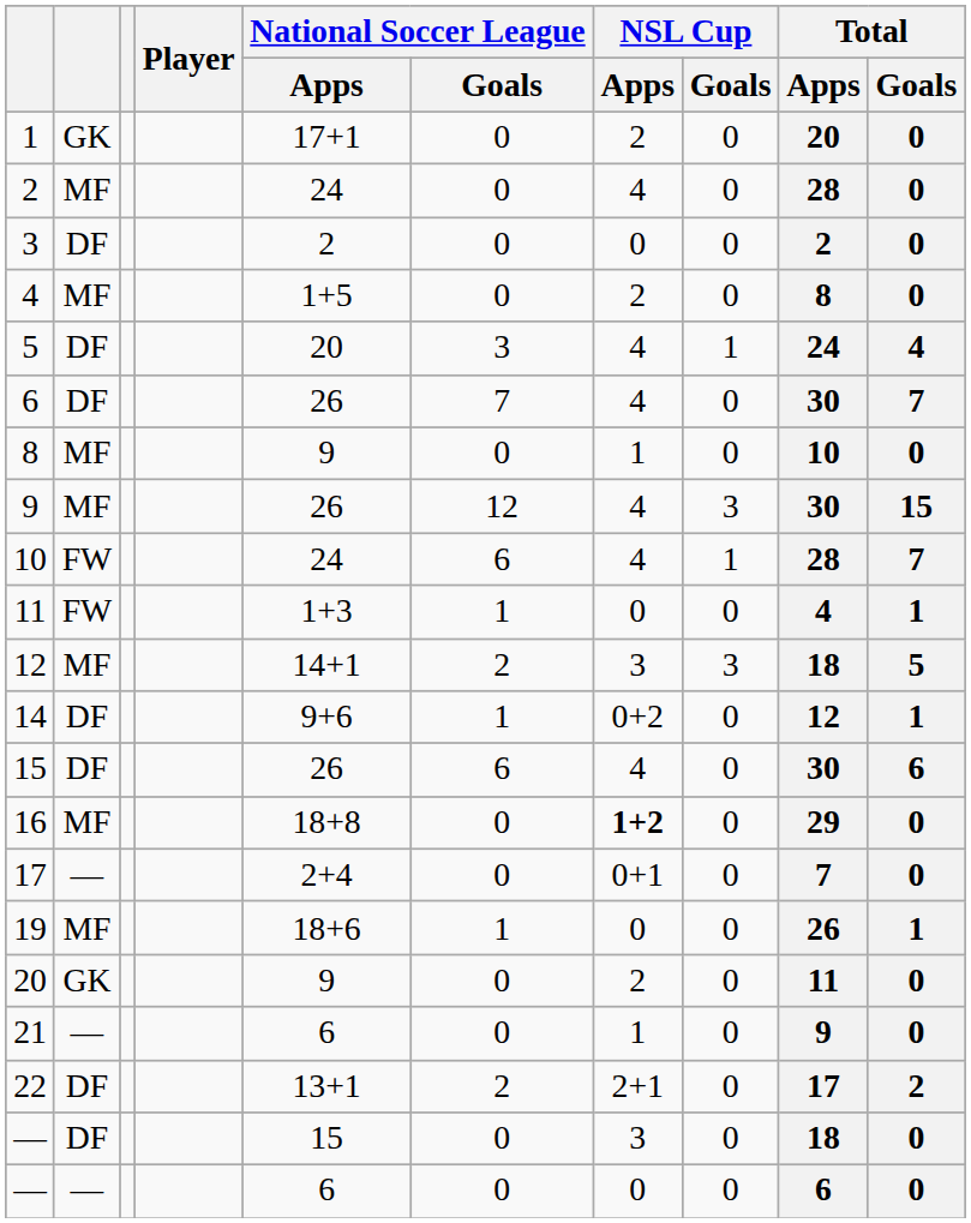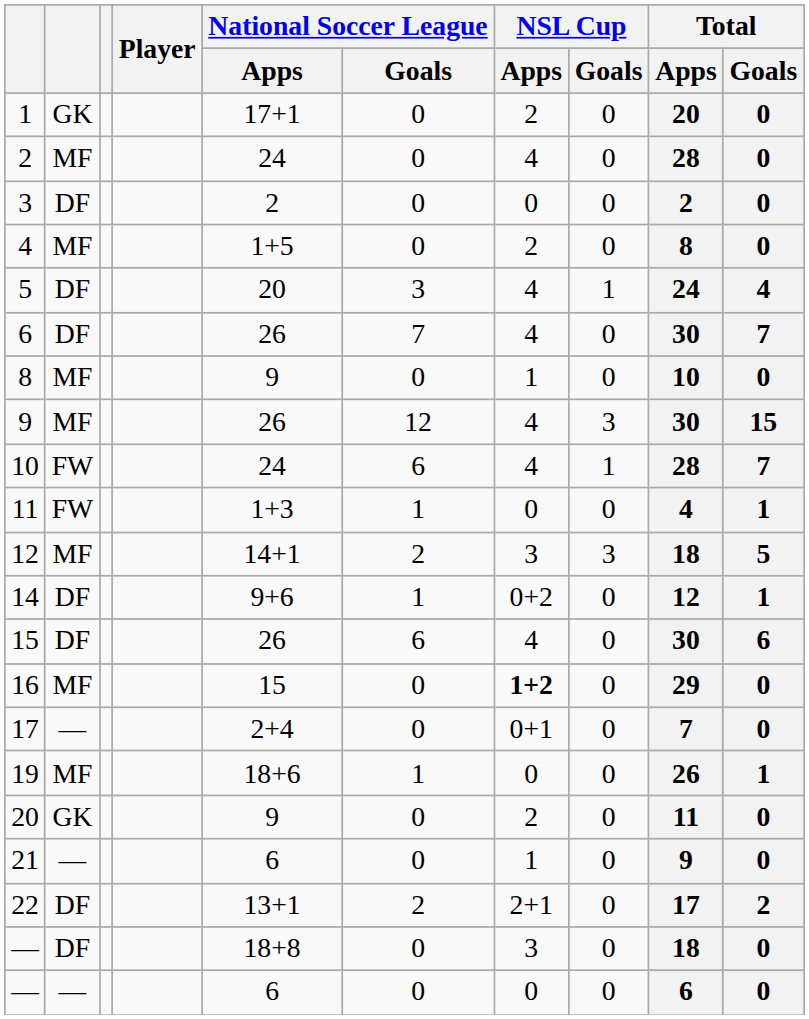 <table class="wikitable sortable" style="text-align:center">
 <tr>
 <th rowspan="2"></th>
 <th rowspan="2"></th>
 <th rowspan="2"></th>
 <th rowspan="2">Player</th>
 <th colspan="2"><a href='#'>National Soccer League</a></th>
 <th colspan="2"><a href='#'>NSL Cup</a></th>
 <th colspan="2">Total</th>
 </tr>
 <tr>
 <th>Apps</th>
 <th>Goals</th>
 <th>Apps</th>
 <th>Goals</th>
 <th>Apps</th>
 <th>Goals</th>
 </tr>
 <tr>
 <td>1</td>
 <td>GK</td>
 <td></td>
 <td align="left"><br></td>
 <td>17+1</td>
 <td>0<br></td>
 <td>2</td>
 <td>0<br></td>
 <th>20</th>
 <th>0</th>
 </tr>
 <tr>
 <td>2</td>
 <td>MF</td>
 <td></td>
 <td align="left"><br></td>
 <td>24</td>
 <td>0<br></td>
 <td>4</td>
 <td>0<br></td>
 <th>28</th>
 <th>0</th>
 </tr>
 <tr>
 <td>3</td>
 <td>DF</td>
 <td></td>
 <td align="left"><br></td>
 <td>2</td>
 <td>0<br></td>
 <td>0</td>
 <td>0<br></td>
 <th>2</th>
 <th>0</th>
 </tr>
 <tr>
 <td>4</td>
 <td>MF</td>
 <td></td>
 <td align="left"><br></td>
 <td>1+5</td>
 <td>0<br></td>
 <td>2</td>
 <td>0<br></td>
 <th>8</th>
 <th>0</th>
 </tr>
 <tr>
 <td>5</td>
 <td>DF</td>
 <td></td>
 <td align="left"><br></td>
 <td>20</td>
 <td>3<br></td>
 <td>4</td>
 <td>1<br></td>
 <th>24</th>
 <th>4</th>
 </tr>
 <tr>
 <td>6</td>
 <td>DF</td>
 <td></td>
 <td align="left"><br></td>
 <td>26</td>
 <td>7<br></td>
 <td>4</td>
 <td>0<br></td>
 <th>30</th>
 <th>7</th>
 </tr>
 <tr>
 <td>8</td>
 <td>MF</td>
 <td></td>
 <td align="left"><br></td>
 <td>9</td>
 <td>0<br></td>
 <td>1</td>
 <td>0<br></td>
 <th>10</th>
 <th>0</th>
 </tr>
 <tr>
 <td>9</td>
 <td>MF</td>
 <td></td>
 <td align="left"><br></td>
 <td>26</td>
 <td>12<br></td>
 <td>4</td>
 <td>3<br></td>
 <th>30</th>
 <th>15</th>
 </tr>
 <tr>
 <td>10</td>
 <td>FW</td>
 <td></td>
 <td align="left"><br></td>
 <td>24</td>
 <td>6<br></td>
 <td>4</td>
 <td>1<br></td>
 <th>28</th>
 <th>7</th>
 </tr>
 <tr>
 <td>11</td>
 <td>FW</td>
 <td></td>
 <td align="left"><br></td>
 <td>1+3</td>
 <td>1<br></td>
 <td>0</td>
 <td>0<br></td>
 <th>4</th>
 <th>1</th>
 </tr>
 <tr>
 <td>12</td>
 <td>MF</td>
 <td></td>
 <td align="left"><br></td>
 <td>14+1</td>
 <td>2<br></td>
 <td>3</td>
 <td>3<br></td>
 <th>18</th>
 <th>5</th>
 </tr>
 <tr>
 <td>14</td>
 <td>DF</td>
 <td></td>
 <td align="left"><br></td>
 <td>9+6</td>
 <td>1<br></td>
 <td>0+2</td>
 <td>0<br></td>
 <th>12</th>
 <th>1</th>
 </tr>
 <tr>
 <td>15</td>
 <td>DF</td>
 <td></td>
 <td align="left"><br></td>
 <td>26</td>
 <td>6<br></td>
 <td>4</td>
 <td>0<br></td>
 <th>30</th>
 <th>6</th>
 </tr>
 <tr>
 <td>16</td>
 <td>MF</td>
 <td></td>
 <td align="left"><br></td>
-<td>18+8</td>
+<td>15</td>
 <td>0<br></td>
 <td><strong>1+2</strong></td>
 <td>0<br></td>
 <th>29</th>
 <th>0</th>
 </tr>
 <tr>
 <td>17</td>
 <td>—</td>
 <td></td>
 <td align="left"><br></td>
 <td>2+4</td>
 <td>0<br></td>
 <td>0+1</td>
 <td>0<br></td>
 <th>7</th>
 <th>0</th>
 </tr>
 <tr>
 <td>19</td>
 <td>MF</td>
 <td></td>
 <td align="left"><br></td>
 <td>18+6</td>
 <td>1<br></td>
 <td>0</td>
 <td>0<br></td>
 <th>26</th>
 <th>1</th>
 </tr>
 <tr>
 <td>20</td>
 <td>GK</td>
 <td></td>
 <td align="left"><br></td>
 <td>9</td>
 <td>0<br></td>
 <td>2</td>
 <td>0<br></td>
 <th>11</th>
 <th>0</th>
 </tr>
 <tr>
 <td>21</td>
 <td>—</td>
 <td></td>
 <td align="left"><br></td>
 <td>6</td>
 <td>0<br></td>
 <td>1</td>
 <td>0<br></td>
 <th>9</th>
 <th>0</th>
 </tr>
 <tr>
 <td>22</td>
 <td>DF</td>
 <td></td>
 <td align="left"><br></td>
 <td>13+1</td>
 <td>2<br></td>
 <td>2+1</td>
 <td>0<br></td>
 <th>17</th>
 <th>2</th>
 </tr>
 <tr>
 <td>—</td>
 <td>DF</td>
 <td></td>
 <td align="left"><br></td>
-<td>15</td>
+<td>18+8</td>
 <td>0<br></td>
 <td>3</td>
 <td>0<br></td>
 <th>18</th>
 <th>0</th>
 </tr>
 <tr>
 <td>—</td>
 <td>—</td>
 <td></td>
 <td align="left"><br></td>
 <td>6</td>
 <td>0<br></td>
 <td>0</td>
 <td>0<br></td>
 <th>6</th>
 <th>0</th>
 </tr>
 </table>
